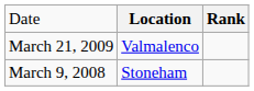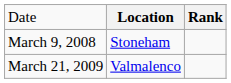 <table class="wikitable sortable" style="font-size:90%" style="text-align:center">
 <tr>
 <td>Date</td>
 <th>Location</th>
 <th>Rank</th>
 </tr>
 <tr>
+<td>March 9, 2008</td>
+<td><a href='#'>Stoneham</a></td>
+<td></td>
+</tr>
+<tr>
 <td>March 21, 2009</td>
 <td><a href='#'>Valmalenco</a></td>
 <td></td>
 </tr>
-<tr>
-<td>March 9, 2008</td>
-<td><a href='#'>Stoneham</a></td>
-<td></td>
-</tr>
 </table>
